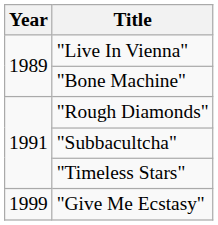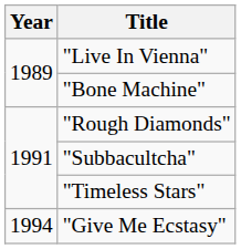 <table class="wikitable">
 <tr>
 <th>Year</th>
 <th>Title</th>
 </tr>
 <tr>
 <td rowspan="2">1989</td>
 <td>"Live In Vienna"</td>
 </tr>
 <tr>
 <td>"Bone Machine"</td>
 </tr>
 <tr>
 <td rowspan="3">1991</td>
 <td>"Rough Diamonds"</td>
 </tr>
 <tr>
 <td>"Subbacultcha"</td>
 </tr>
 <tr>
 <td>"Timeless Stars"</td>
 </tr>
 <tr>
-<td rowspan="1">1999</td>
+<td rowspan="1">1994</td>
 <td>"Give Me Ecstasy"</td>
 </tr>
 </table>
